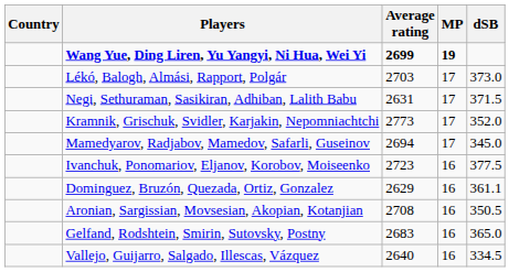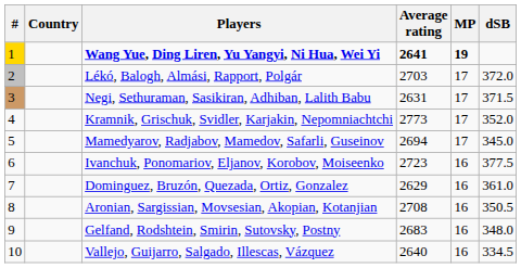 <table class="wikitable">
 <tr>
+<th>#</th>
 <th>Country</th>
 <th>Players</th>
 <th>Average<br>rating</th>
 <th>MP</th>
 <th>dSB</th>
 </tr>
 <tr>
+<td style="background:gold;">1</td>
 <td><strong></strong></td>
 <td><strong><a href='#'>Wang Yue</a>, <a href='#'>Ding Liren</a>, <a href='#'>Yu Yangyi</a>, <a href='#'>Ni Hua</a>, <a href='#'>Wei Yi</a></strong></td>
-<td><strong>2699</strong></td>
+<td><strong>2641</strong></td>
 <td><strong>19</strong></td>
 <td></td>
 </tr>
 <tr>
+<td style="background:silver;">2</td>
 <td></td>
 <td><a href='#'>Lékó</a>, <a href='#'>Balogh</a>, <a href='#'>Almási</a>, <a href='#'>Rapport</a>, <a href='#'>Polgár</a></td>
 <td>2703</td>
 <td>17</td>
-<td>373.0</td>
+<td>372.0</td>
 </tr>
 <tr>
+<td style="background:#c96;">3</td>
 <td></td>
 <td><a href='#'>Negi</a>, <a href='#'>Sethuraman</a>, <a href='#'>Sasikiran</a>, <a href='#'>Adhiban</a>, <a href='#'>Lalith Babu</a></td>
 <td>2631</td>
 <td>17</td>
 <td>371.5</td>
 </tr>
 <tr>
+<td>4</td>
 <td></td>
 <td><a href='#'>Kramnik</a>, <a href='#'>Grischuk</a>, <a href='#'>Svidler</a>, <a href='#'>Karjakin</a>, <a href='#'>Nepomniachtchi</a></td>
 <td>2773</td>
 <td>17</td>
 <td>352.0</td>
 </tr>
 <tr>
+<td>5</td>
 <td></td>
 <td><a href='#'>Mamedyarov</a>, <a href='#'>Radjabov</a>, <a href='#'>Mamedov</a>, <a href='#'>Safarli</a>, <a href='#'>Guseinov</a></td>
 <td>2694</td>
 <td>17</td>
 <td>345.0</td>
 </tr>
 <tr>
+<td>6</td>
 <td></td>
 <td><a href='#'>Ivanchuk</a>, <a href='#'>Ponomariov</a>, <a href='#'>Eljanov</a>, <a href='#'>Korobov</a>, <a href='#'>Moiseenko</a></td>
 <td>2723</td>
 <td>16</td>
 <td>377.5</td>
 </tr>
 <tr>
+<td>7</td>
 <td></td>
 <td><a href='#'>Dominguez</a>, <a href='#'>Bruzón</a>, <a href='#'>Quezada</a>, <a href='#'>Ortiz</a>, <a href='#'>Gonzalez</a></td>
 <td>2629</td>
 <td>16</td>
-<td>361.1</td>
+<td>361.0</td>
 </tr>
 <tr>
+<td>8</td>
 <td></td>
 <td><a href='#'>Aronian</a>, <a href='#'>Sargissian</a>, <a href='#'>Movsesian</a>, <a href='#'>Akopian</a>, <a href='#'>Kotanjian</a></td>
 <td>2708</td>
 <td>16</td>
 <td>350.5</td>
 </tr>
 <tr>
+<td>9</td>
 <td></td>
 <td><a href='#'>Gelfand</a>, <a href='#'>Rodshtein</a>, <a href='#'>Smirin</a>, <a href='#'>Sutovsky</a>, <a href='#'>Postny</a></td>
 <td>2683</td>
 <td>16</td>
-<td>365.0</td>
+<td>348.0</td>
 </tr>
 <tr>
+<td>10</td>
 <td></td>
 <td><a href='#'>Vallejo</a>, <a href='#'>Guijarro</a>, <a href='#'>Salgado</a>, <a href='#'>Illescas</a>, <a href='#'>Vázquez</a></td>
 <td>2640</td>
 <td>16</td>
 <td>334.5</td>
 </tr>
 </table>
